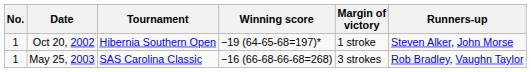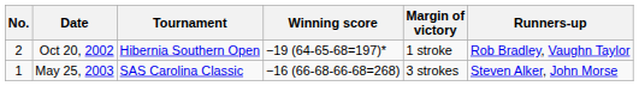 <table class="wikitable" style="font-size:95%;">
 <tr>
 <th>No.</th>
 <th>Date</th>
 <th>Tournament</th>
 <th>Winning score</th>
 <th>Margin of<br>victory</th>
 <th>Runners-up</th>
 </tr>
 <tr>
-<td align=center>1</td>
+<td align=center>2</td>
 <td align=right>Oct 20, <a href='#'>2002</a></td>
 <td><a href='#'>Hibernia Southern Open</a></td>
 <td>−19 (64-65-68=197)*</td>
 <td>1 stroke</td>
-<td> <a href='#'>Steven Alker</a>,  <a href='#'>John Morse</a></td>
+<td> <a href='#'>Rob Bradley</a>,  <a href='#'>Vaughn Taylor</a></td>
 </tr>
 <tr>
 <td align=center>1</td>
 <td align=right>May 25, <a href='#'>2003</a></td>
 <td><a href='#'>SAS Carolina Classic</a></td>
 <td>−16 (66-68-66-68=268)</td>
 <td>3 strokes</td>
-<td> <a href='#'>Rob Bradley</a>,  <a href='#'>Vaughn Taylor</a></td>
+<td> <a href='#'>Steven Alker</a>,  <a href='#'>John Morse</a></td>
 </tr>
 </table>
